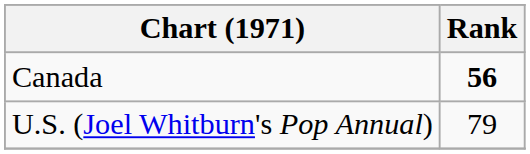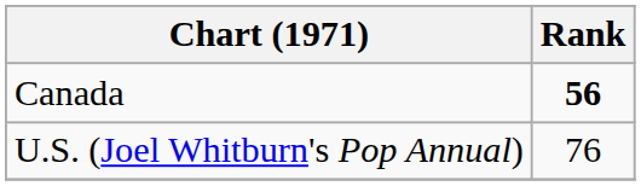 <table class="wikitable">
 <tr>
 <th>Chart (1971)</th>
 <th style="text-align:center;">Rank</th>
 </tr>
 <tr>
 <td>Canada </td>
 <td style="text-align:center;"><strong>56</strong></td>
 </tr>
 <tr>
 <td>U.S. (<a href='#'>Joel Whitburn</a>'s <em>Pop Annual</em>)</td>
-<td style="text-align:center;">79</td>
+<td style="text-align:center;">76</td>
 </tr>
 <tr>
 </tr>
 </table>
